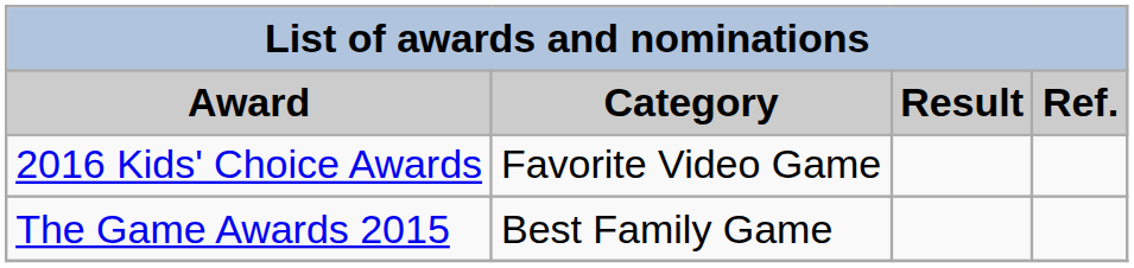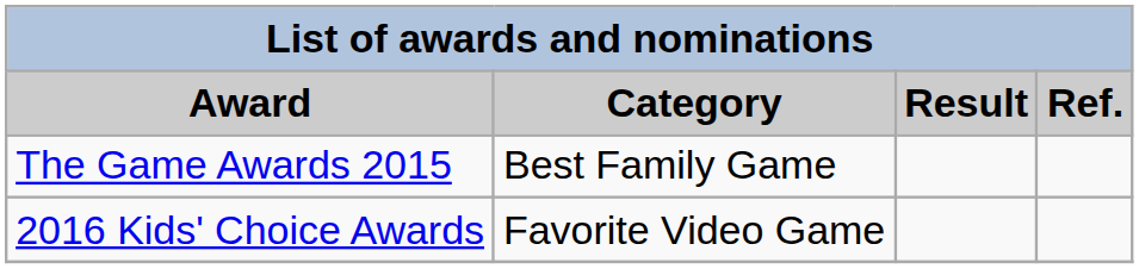 <table class="wikitable" style="font-size:90%;">
 <tr>
 <th colspan="4" style="background:#B0C4DE;">List of awards and nominations</th>
 </tr>
 <tr>
 <th style="background:#ccc;">Award</th>
 <th style="background:#ccc;">Category</th>
 <th style="background:#ccc;">Result</th>
 <th style="background:#ccc;">Ref.</th>
 </tr>
 <tr>
+<td><a href='#'>The Game Awards 2015</a></td>
+<td>Best Family Game</td>
+<td></td>
+<td></td>
+</tr>
+<tr>
 <td><a href='#'>2016 Kids' Choice Awards</a></td>
 <td>Favorite Video Game</td>
 <td></td>
 <td></td>
 </tr>
 <tr>
-<td><a href='#'>The Game Awards 2015</a></td>
-<td>Best Family Game</td>
-<td></td>
-<td></td>
-</tr>
-<tr>
 </tr>
 </table>
